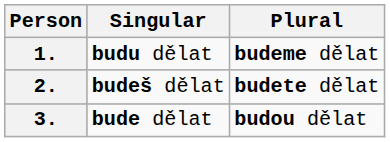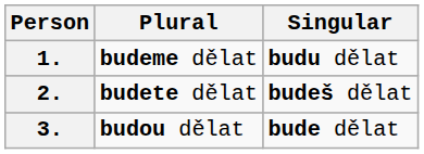 <table class=wikitable>
 <tr>
 <th>Person</th>
+<th>Plural</th>
 <th>Singular</th>
-<th>Plural</th>
 </tr>
 <tr>
 <th>1.</th>
+<td><strong>budeme</strong> dělat</td>
 <td><strong>budu</strong> dělat</td>
-<td><strong>budeme</strong> dělat</td>
 </tr>
 <tr>
 <th>2.</th>
+<td><strong>budete</strong> dělat</td>
 <td><strong>budeš</strong> dělat</td>
-<td><strong>budete</strong> dělat</td>
 </tr>
 <tr>
 <th>3.</th>
+<td><strong>budou</strong> dělat</td>
 <td><strong>bude</strong> dělat</td>
-<td><strong>budou</strong> dělat</td>
 </tr>
 </table>
